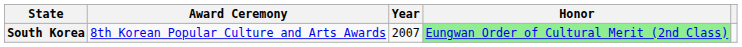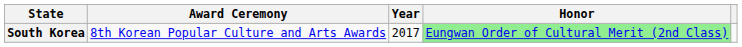 <table class="wikitable plainrowheaders sortable" style="margin-right: 0;">
 <tr>
 <th scope="col">State</th>
 <th scope="col">Award Ceremony</th>
 <th scope="col">Year</th>
 <th scope="col">Honor</th>
 <th class="unsortable" scope="col"></th>
 </tr>
 <tr>
 <th scope="row">South Korea</th>
 <td><a href='#'>8th Korean Popular Culture and Arts Awards</a></td>
-<td style="text-align:center">2007</td>
+<td style="text-align:center">2017</td>
 <td style="background: lightgreen;"><a href='#'>Eungwan Order of Cultural Merit (2nd Class)</a></td>
 <td style="text-align:center"></td>
 </tr>
 </table>
